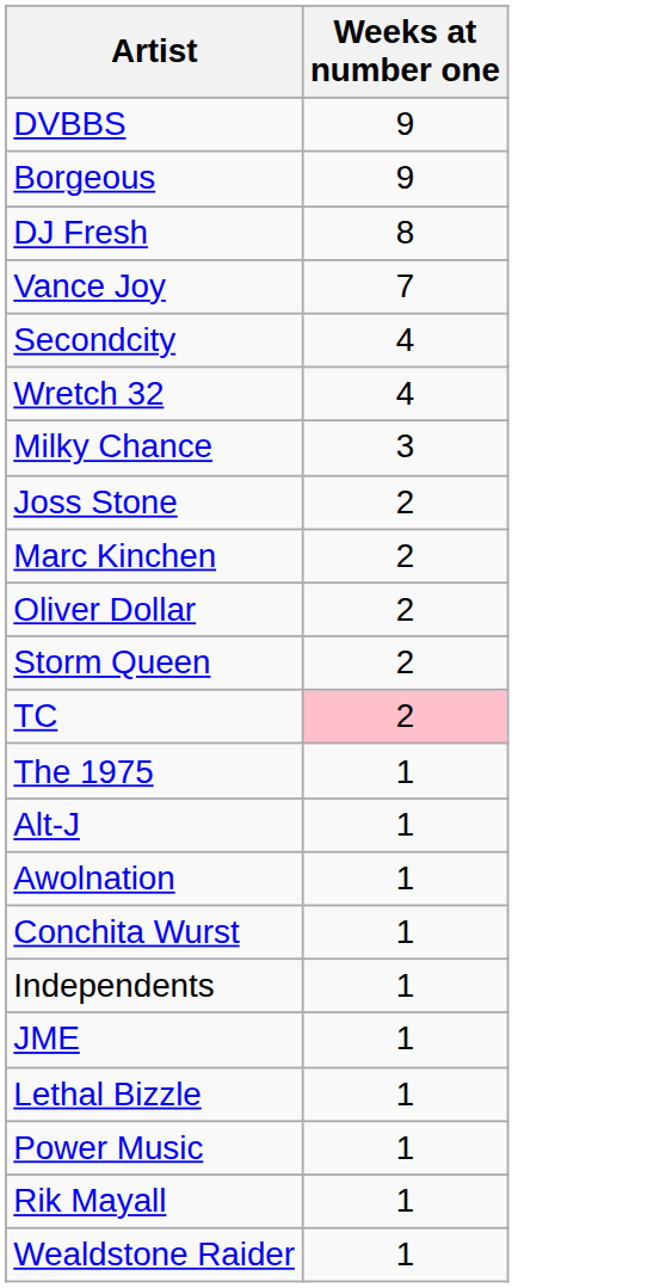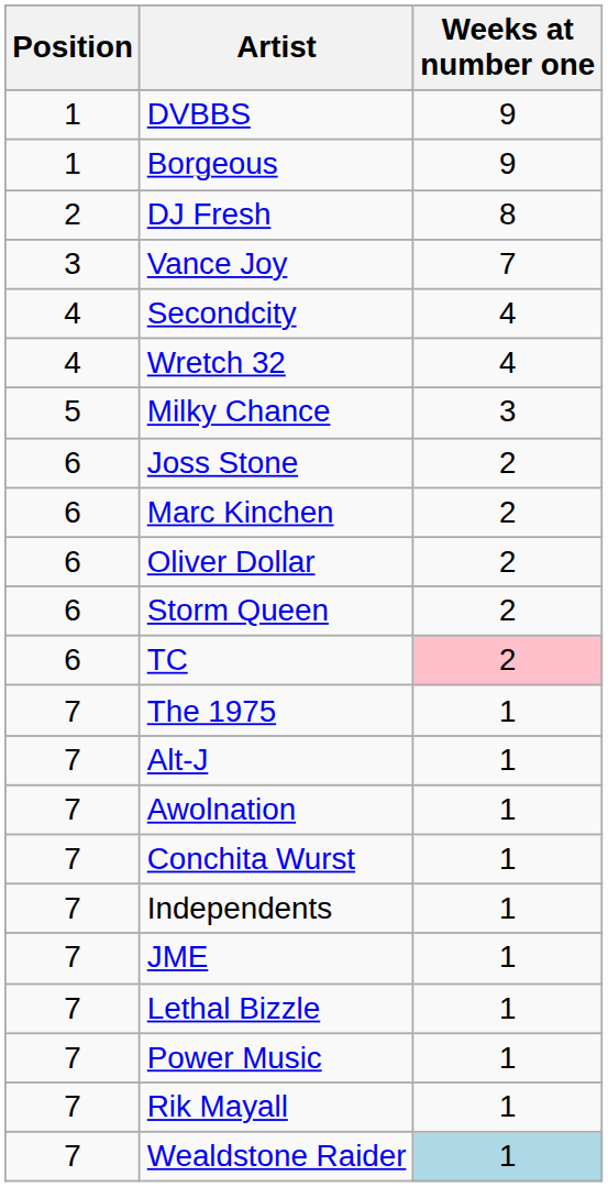 <table class="wikitable sortable plainrowheaders" style="font-size:97%;">
 <tr>
+<th scope=col>Position</th>
 <th scope=col>Artist</th>
 <th scope=col>Weeks at<br>number one</th>
 </tr>
 <tr>
+<td align=center>1</td>
 <td><a href='#'>DVBBS</a></td>
 <td align=center>9</td>
 </tr>
 <tr>
+<td align=center>1</td>
 <td><a href='#'>Borgeous</a></td>
 <td align=center>9</td>
 </tr>
 <tr>
+<td align=center>2</td>
 <td><a href='#'>DJ Fresh</a></td>
 <td align=center>8</td>
 </tr>
 <tr>
+<td align=center>3</td>
 <td><a href='#'>Vance Joy</a></td>
 <td align=center>7</td>
 </tr>
 <tr>
+<td align=center>4</td>
 <td><a href='#'>Secondcity</a></td>
 <td align=center>4</td>
 </tr>
 <tr>
+<td align=center>4</td>
 <td><a href='#'>Wretch 32</a></td>
 <td align=center>4</td>
 </tr>
 <tr>
+<td align=center>5</td>
 <td><a href='#'>Milky Chance</a></td>
 <td align=center>3</td>
 </tr>
 <tr>
+<td align=center>6</td>
 <td><a href='#'>Joss Stone</a></td>
 <td align=center>2</td>
 </tr>
 <tr>
+<td align=center>6</td>
 <td><a href='#'>Marc Kinchen</a></td>
 <td align=center>2</td>
 </tr>
 <tr>
+<td align=center>6</td>
 <td><a href='#'>Oliver Dollar</a></td>
 <td align=center>2</td>
 </tr>
 <tr>
+<td align=center>6</td>
 <td><a href='#'>Storm Queen</a></td>
 <td align=center>2</td>
 </tr>
 <tr>
+<td align=center>6</td>
 <td><a href='#'>TC</a></td>
 <td align=center style="background: pink;">2</td>
 </tr>
 <tr>
+<td align=center>7</td>
 <td><a href='#'>The 1975</a></td>
 <td align=center>1</td>
 </tr>
 <tr>
+<td align=center>7</td>
 <td><a href='#'>Alt-J</a></td>
 <td align=center>1</td>
 </tr>
 <tr>
+<td align=center>7</td>
 <td><a href='#'>Awolnation</a></td>
 <td align=center>1</td>
 </tr>
 <tr>
+<td align=center>7</td>
 <td><a href='#'>Conchita Wurst</a></td>
 <td align=center>1</td>
 </tr>
 <tr>
+<td align=center>7</td>
 <td>Independents</td>
 <td align=center>1</td>
 </tr>
 <tr>
+<td align=center>7</td>
 <td><a href='#'>JME</a></td>
 <td align=center>1</td>
 </tr>
 <tr>
+<td align=center>7</td>
 <td><a href='#'>Lethal Bizzle</a></td>
 <td align=center>1</td>
 </tr>
 <tr>
+<td align=center>7</td>
 <td><a href='#'>Power Music</a></td>
 <td align=center>1</td>
 </tr>
 <tr>
+<td align=center>7</td>
 <td><a href='#'>Rik Mayall</a></td>
 <td align=center>1</td>
 </tr>
 <tr>
+<td align=center>7</td>
 <td><a href='#'>Wealdstone Raider</a></td>
-<td align=center>1</td>
+<td align=center style="background: lightblue;">1</td>
 </tr>
 </table>
